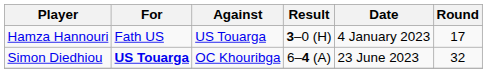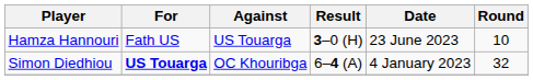 <table class="wikitable sortable">
 <tr>
 <th>Player</th>
 <th>For</th>
 <th>Against</th>
 <th>Result</th>
 <th>Date</th>
 <th>Round</th>
 </tr>
 <tr>
 <td> <a href='#'>Hamza Hannouri</a></td>
 <td><a href='#'>Fath US</a></td>
 <td><a href='#'>US Touarga</a></td>
 <td align=center><strong>3</strong>–0 (H)</td>
-<td>4 January 2023</td>
-<td align=center>17</td>
+<td>23 June 2023</td>
+<td align=center>10</td>
 </tr>
 <tr>
 <td> <a href='#'>Simon Diedhiou</a></td>
 <td><strong><a href='#'>US Touarga</a></strong></td>
 <td><a href='#'>OC Khouribga</a></td>
 <td align=center>6–<strong>4</strong> (A)</td>
-<td>23 June 2023</td>
+<td>4 January 2023</td>
 <td align=center>32</td>
 </tr>
 <tr>
 </tr>
 </table>
